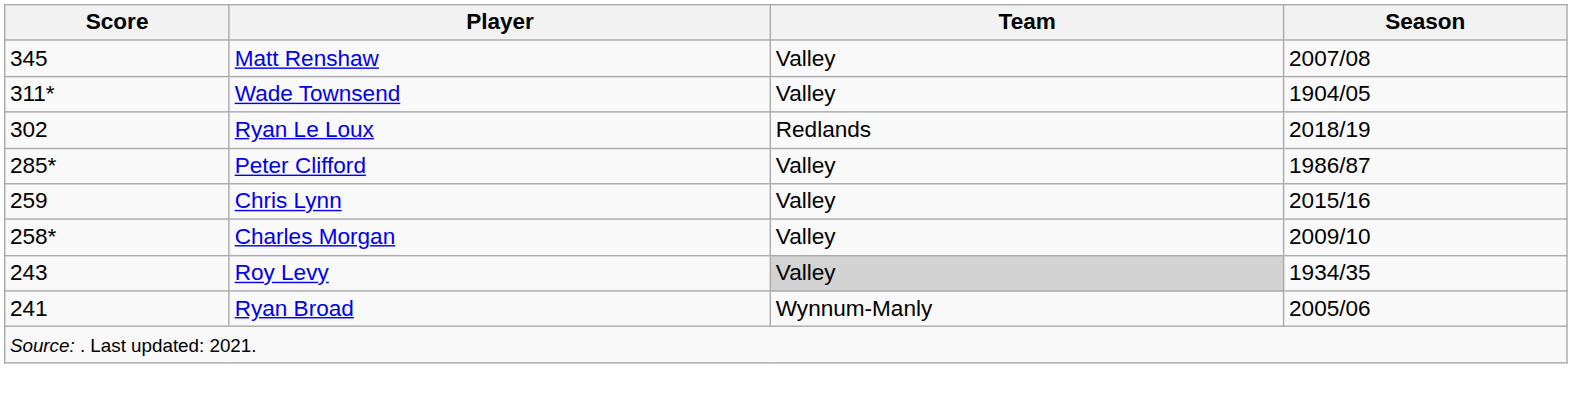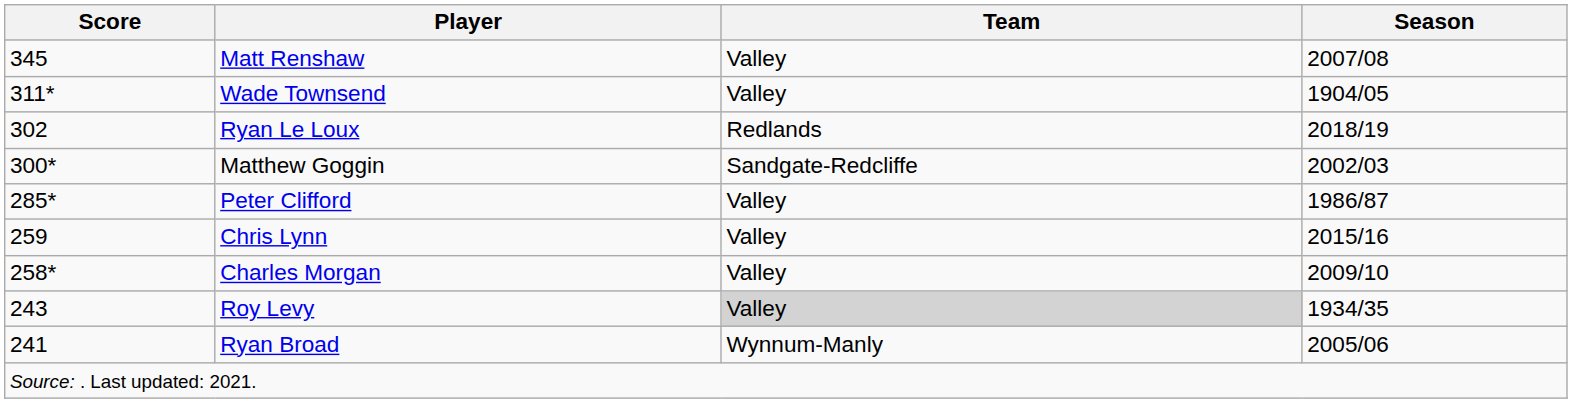 <table class="wikitable" style="width:70%">
 <tr>
 <th>Score</th>
 <th>Player</th>
 <th>Team</th>
 <th>Season</th>
 </tr>
 <tr>
 <td>345</td>
 <td><a href='#'>Matt Renshaw</a></td>
 <td>Valley</td>
 <td>2007/08</td>
 </tr>
 <tr>
 <td>311*</td>
 <td><a href='#'>Wade Townsend</a></td>
 <td>Valley</td>
 <td>1904/05</td>
 </tr>
 <tr>
 <td>302</td>
 <td><a href='#'>Ryan Le Loux</a></td>
 <td>Redlands</td>
 <td>2018/19</td>
+</tr>
+<tr>
+<td>300*</td>
+<td>Matthew Goggin</td>
+<td>Sandgate-Redcliffe</td>
+<td>2002/03</td>
 </tr>
 <tr>
 <td>285*</td>
 <td><a href='#'>Peter Clifford</a></td>
 <td>Valley</td>
 <td>1986/87</td>
 </tr>
 <tr>
 <td>259</td>
 <td><a href='#'>Chris Lynn</a></td>
 <td>Valley</td>
 <td>2015/16</td>
 </tr>
 <tr>
 <td>258*</td>
 <td><a href='#'>Charles Morgan</a></td>
 <td>Valley</td>
 <td>2009/10</td>
 </tr>
 <tr>
 <td>243</td>
 <td><a href='#'>Roy Levy</a></td>
 <td style="background: lightgrey;">Valley</td>
 <td>1934/35</td>
 </tr>
 <tr>
 <td>241</td>
 <td><a href='#'>Ryan Broad</a></td>
 <td>Wynnum-Manly</td>
 <td>2005/06</td>
 </tr>
 <tr>
 <td colspan=4><small><em>Source: </em>. Last updated: 2021.</small></td>
 </tr>
 </table>
